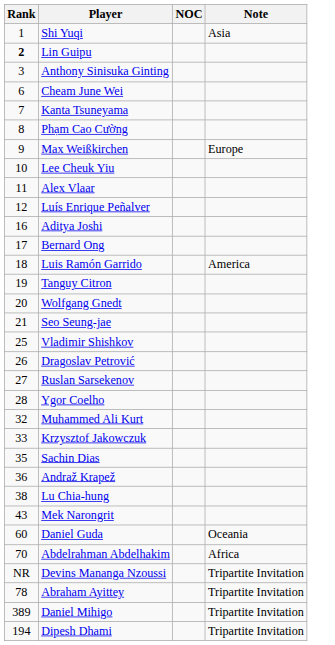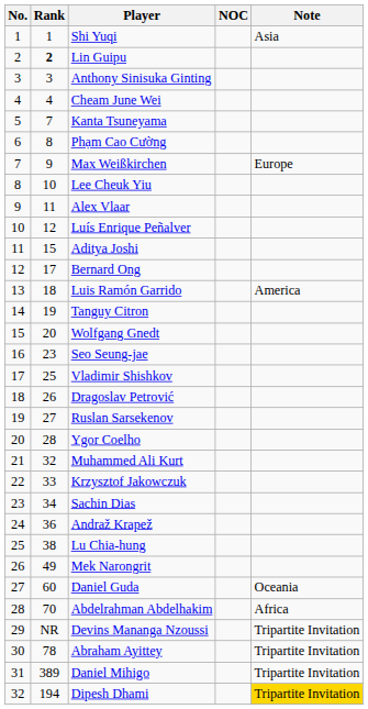 <table class="wikitable">
 <tr>
+<th>No.</th>
 <th>Rank</th>
 <th>Player</th>
 <th>NOC</th>
 <th>Note</th>
 </tr>
 <tr>
 <td align="center">1</td>
+<td align="center">1</td>
 <td><a href='#'>Shi Yuqi</a></td>
 <td></td>
 <td>Asia</td>
 </tr>
 <tr>
+<td align="center">2</td>
 <td align="center"><strong>2</strong></td>
 <td><a href='#'>Lin Guipu</a></td>
 <td></td>
 <td></td>
 </tr>
 <tr>
 <td align="center">3</td>
+<td align="center">3</td>
 <td><a href='#'>Anthony Sinisuka Ginting</a></td>
 <td></td>
 <td></td>
 </tr>
 <tr>
-<td align="center">6</td>
+<td align="center">4</td>
+<td align="center">4</td>
 <td><a href='#'>Cheam June Wei</a></td>
 <td></td>
 <td></td>
 </tr>
 <tr>
+<td align="center">5</td>
 <td align="center">7</td>
 <td><a href='#'>Kanta Tsuneyama</a></td>
 <td></td>
 <td></td>
 </tr>
 <tr>
+<td align="center">6</td>
 <td align="center">8</td>
 <td><a href='#'>Phạm Cao Cường</a></td>
 <td></td>
 <td></td>
 </tr>
 <tr>
+<td align="center">7</td>
 <td align="center">9</td>
 <td><a href='#'>Max Weißkirchen</a></td>
 <td></td>
 <td>Europe</td>
 </tr>
 <tr>
+<td align="center">8</td>
 <td align="center">10</td>
 <td><a href='#'>Lee Cheuk Yiu</a></td>
 <td></td>
 <td></td>
 </tr>
 <tr>
+<td align="center">9</td>
 <td align="center">11</td>
 <td><a href='#'>Alex Vlaar</a></td>
 <td></td>
 <td></td>
 </tr>
 <tr>
+<td align="center">10</td>
 <td align="center">12</td>
 <td><a href='#'>Luís Enrique Peñalver</a></td>
 <td></td>
 <td></td>
 </tr>
 <tr>
-<td align="center">16</td>
+<td align="center">11</td>
+<td align="center">15</td>
 <td><a href='#'>Aditya Joshi</a></td>
 <td></td>
 <td></td>
 </tr>
 <tr>
+<td align="center">12</td>
 <td align="center">17</td>
 <td><a href='#'>Bernard Ong</a></td>
 <td></td>
 <td></td>
 </tr>
 <tr>
+<td align="center">13</td>
 <td align="center">18</td>
 <td><a href='#'>Luis Ramón Garrido</a></td>
 <td></td>
 <td>America</td>
 </tr>
 <tr>
+<td align="center">14</td>
 <td align="center">19</td>
 <td><a href='#'>Tanguy Citron</a></td>
 <td></td>
 <td></td>
 </tr>
 <tr>
+<td align="center">15</td>
 <td align="center">20</td>
 <td><a href='#'>Wolfgang Gnedt</a></td>
 <td></td>
 <td></td>
 </tr>
 <tr>
-<td align="center">21</td>
+<td align="center">16</td>
+<td align="center">23</td>
 <td><a href='#'>Seo Seung-jae</a></td>
 <td></td>
 <td></td>
 </tr>
 <tr>
+<td align="center">17</td>
 <td align="center">25</td>
 <td><a href='#'>Vladimir Shishkov</a></td>
 <td></td>
 <td></td>
 </tr>
 <tr>
+<td align="center">18</td>
 <td align="center">26</td>
 <td><a href='#'>Dragoslav Petrović</a></td>
 <td></td>
 <td></td>
 </tr>
 <tr>
+<td align="center">19</td>
 <td align="center">27</td>
 <td><a href='#'>Ruslan Sarsekenov</a></td>
 <td></td>
 <td></td>
 </tr>
 <tr>
+<td align="center">20</td>
 <td align="center">28</td>
 <td><a href='#'>Ygor Coelho</a></td>
 <td></td>
 <td></td>
 </tr>
 <tr>
+<td align="center">21</td>
 <td align="center">32</td>
 <td><a href='#'>Muhammed Ali Kurt</a></td>
 <td></td>
 <td></td>
 </tr>
 <tr>
+<td align="center">22</td>
 <td align="center">33</td>
 <td><a href='#'>Krzysztof Jakowczuk</a></td>
 <td></td>
 <td></td>
 </tr>
 <tr>
-<td align="center">35</td>
+<td align="center">23</td>
+<td align="center">34</td>
 <td><a href='#'>Sachin Dias</a></td>
 <td></td>
 <td></td>
 </tr>
 <tr>
+<td align="center">24</td>
 <td align="center">36</td>
 <td><a href='#'>Andraž Krapež</a></td>
 <td></td>
 <td></td>
 </tr>
 <tr>
+<td align="center">25</td>
 <td align="center">38</td>
 <td><a href='#'>Lu Chia-hung</a></td>
 <td></td>
 <td></td>
 </tr>
 <tr>
-<td align="center">43</td>
+<td align="center">26</td>
+<td align="center">49</td>
 <td><a href='#'>Mek Narongrit</a></td>
 <td></td>
 <td></td>
 </tr>
 <tr>
+<td align="center">27</td>
 <td align="center">60</td>
 <td><a href='#'>Daniel Guda</a></td>
 <td></td>
 <td>Oceania</td>
 </tr>
 <tr>
+<td align="center">28</td>
 <td align="center">70</td>
 <td><a href='#'>Abdelrahman Abdelhakim</a></td>
 <td></td>
 <td>Africa</td>
 </tr>
 <tr>
+<td align="center">29</td>
 <td align="center">NR</td>
 <td><a href='#'>Devins Mananga Nzoussi</a></td>
 <td></td>
 <td>Tripartite Invitation</td>
 </tr>
 <tr>
+<td align="center">30</td>
 <td align="center">78</td>
 <td><a href='#'>Abraham Ayittey</a></td>
 <td></td>
 <td>Tripartite Invitation</td>
 </tr>
 <tr>
+<td align="center">31</td>
 <td align="center">389</td>
 <td><a href='#'>Daniel Mihigo</a></td>
 <td></td>
 <td>Tripartite Invitation</td>
 </tr>
 <tr>
+<td align="center">32</td>
 <td align="center">194</td>
 <td><a href='#'>Dipesh Dhami</a></td>
 <td></td>
-<td>Tripartite Invitation</td>
+<td style="background: gold;">Tripartite Invitation</td>
 </tr>
 </table>
